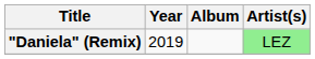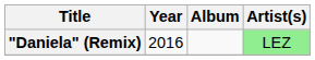 <table class="wikitable plainrowheaders" style="text-align:center;">
 <tr>
 <th scope="col">Title</th>
 <th scope="col">Year</th>
 <th scope="col">Album</th>
 <th scope="col">Artist(s)</th>
 </tr>
 <tr>
 <th scope="row">"Daniela" (Remix)</th>
-<td>2019</td>
+<td>2016</td>
 <td></td>
 <td style="background: lightgreen;">LEZ</td>
 </tr>
 <tr>
 </tr>
 </table>
